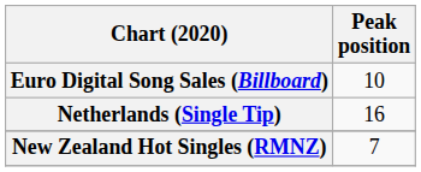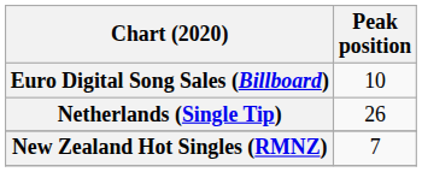 <table class="wikitable sortable plainrowheaders" style="text-align:center">
 <tr>
 <th scope="col">Chart (2020)</th>
 <th scope="col">Peak<br>position</th>
 </tr>
 <tr>
 <th scope="row">Euro Digital Song Sales (<em><a href='#'>Billboard</a></em>)</th>
 <td>10</td>
 </tr>
 <tr>
 <th scope="row">Netherlands (<a href='#'>Single Tip</a>)</th>
-<td>16</td>
+<td>26</td>
 </tr>
 <tr>
 </tr>
 <tr>
 <th scope="row">New Zealand Hot Singles (<a href='#'>RMNZ</a>)</th>
 <td>7</td>
 </tr>
 <tr>
 </tr>
 <tr>
 </tr>
 <tr>
 </tr>
 </table>
